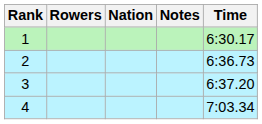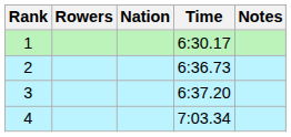 <table class="wikitable sortable" style="text-align:center">
 <tr>
 <th>Rank</th>
 <th>Rowers</th>
 <th>Nation</th>
+<th>Time</th>
 <th>Notes</th>
-<th>Time</th>
 </tr>
 <tr bgcolor=bbf3bb>
 <td>1</td>
 <td align=left data-sort-value="Zelikovich, Antonina"></td>
 <td align=left></td>
+<td>6:30.17</td>
 <td></td>
-<td>6:30.17</td>
 </tr>
 <tr bgcolor=bbf3ff>
 <td>2</td>
 <td align=left data-sort-value="Karlson, Kristine"></td>
 <td align=left></td>
+<td>6:36.73</td>
 <td></td>
-<td>6:36.73</td>
 </tr>
 <tr bgcolor=bbf3ff>
 <td>3</td>
 <td align=left data-sort-value="Novotníková-Kurhajcová, Ľubica"></td>
 <td align=left></td>
+<td>6:37.20</td>
 <td></td>
-<td>6:37.20</td>
 </tr>
 <tr bgcolor=bbf3ff>
 <td>4</td>
 <td align=left data-sort-value="Christoffersen, Berit"></td>
 <td align=left></td>
+<td>7:03.34</td>
 <td></td>
-<td>7:03.34</td>
 </tr>
 </table>
